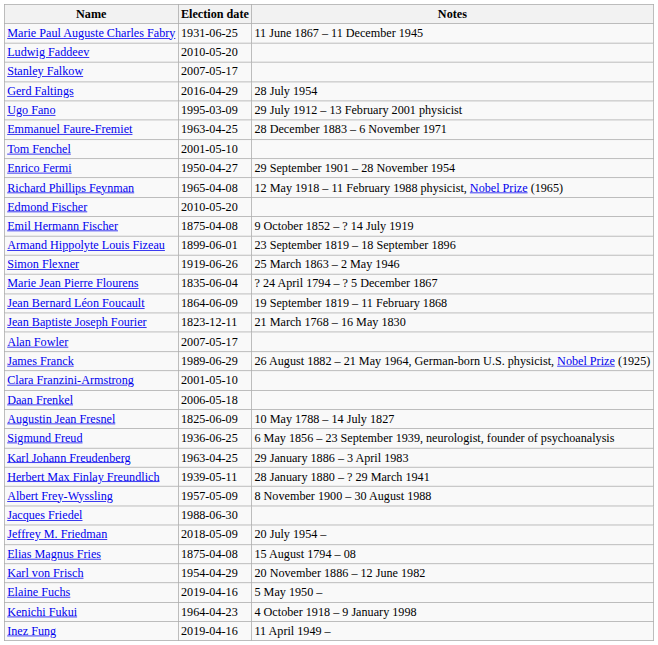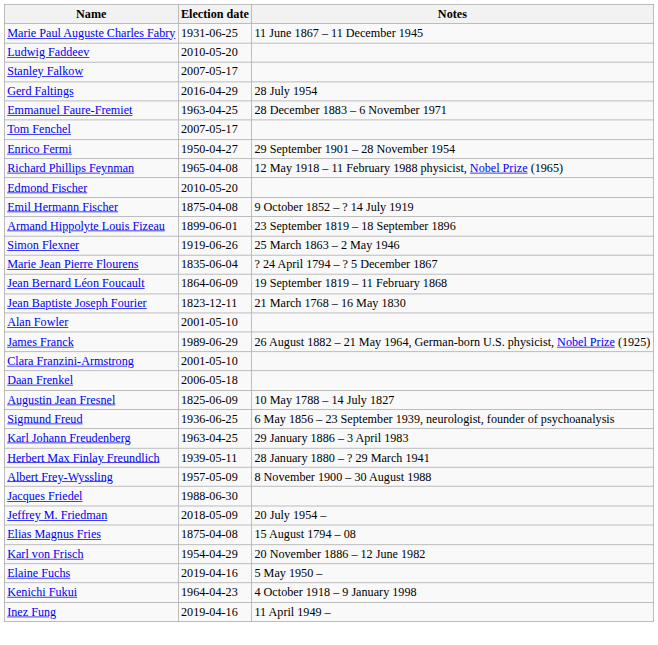 <table class="wikitable sortable">
 <tr>
 <th>Name</th>
 <th>Election date</th>
 <th class="unsortable">Notes</th>
 </tr>
 <tr>
 <td><a href='#'>Marie Paul Auguste Charles Fabry</a></td>
 <td>1931-06-25</td>
 <td>11 June 1867 – 11 December 1945</td>
 </tr>
 <tr>
 <td><a href='#'>Ludwig Faddeev</a></td>
 <td>2010-05-20</td>
 <td></td>
 </tr>
 <tr>
 <td><a href='#'>Stanley Falkow</a></td>
 <td>2007-05-17</td>
 <td></td>
 </tr>
 <tr>
 <td><a href='#'>Gerd Faltings</a></td>
 <td>2016-04-29</td>
 <td>28 July 1954</td>
 </tr>
 <tr>
-<td><a href='#'>Ugo Fano</a></td>
-<td>1995-03-09</td>
-<td>29 July 1912 – 13 February 2001  physicist</td>
-</tr>
-<tr>
 <td><a href='#'>Emmanuel Faure-Fremiet</a></td>
 <td>1963-04-25</td>
 <td>28 December 1883 – 6 November 1971</td>
 </tr>
 <tr>
 <td><a href='#'>Tom Fenchel</a></td>
-<td>2001-05-10</td>
+<td>2007-05-17</td>
 <td></td>
 </tr>
 <tr>
 <td><a href='#'>Enrico Fermi</a></td>
 <td>1950-04-27</td>
 <td>29 September 1901 – 28 November 1954</td>
 </tr>
 <tr>
 <td><a href='#'>Richard Phillips Feynman</a></td>
 <td>1965-04-08</td>
 <td>12 May 1918 – 11 February 1988  physicist, <a href='#'>Nobel Prize</a> (1965)</td>
 </tr>
 <tr>
 <td><a href='#'>Edmond Fischer</a></td>
 <td>2010-05-20</td>
 <td></td>
 </tr>
 <tr>
 <td><a href='#'>Emil Hermann Fischer</a></td>
 <td>1875-04-08</td>
 <td>9 October 1852 – ? 14 July 1919</td>
 </tr>
 <tr>
 <td><a href='#'>Armand Hippolyte Louis Fizeau</a></td>
 <td>1899-06-01</td>
 <td>23 September 1819 – 18 September 1896</td>
 </tr>
 <tr>
 <td><a href='#'>Simon Flexner</a></td>
 <td>1919-06-26</td>
 <td>25 March 1863 – 2 May 1946</td>
 </tr>
 <tr>
 <td><a href='#'>Marie Jean Pierre Flourens</a></td>
 <td>1835-06-04</td>
 <td>? 24 April 1794 – ? 5 December 1867</td>
 </tr>
 <tr>
 <td><a href='#'>Jean Bernard Léon Foucault</a></td>
 <td>1864-06-09</td>
 <td>19 September 1819 – 11 February 1868</td>
 </tr>
 <tr>
 <td><a href='#'>Jean Baptiste Joseph Fourier</a></td>
 <td>1823-12-11</td>
 <td>21 March 1768 – 16 May 1830</td>
 </tr>
 <tr>
 <td><a href='#'>Alan Fowler</a></td>
-<td>2007-05-17</td>
+<td>2001-05-10</td>
 <td></td>
 </tr>
 <tr>
 <td><a href='#'>James Franck</a></td>
 <td>1989-06-29</td>
 <td>26 August 1882 – 21 May 1964, German-born U.S. physicist, <a href='#'>Nobel Prize</a> (1925)</td>
 </tr>
 <tr>
 <td><a href='#'>Clara Franzini-Armstrong</a></td>
 <td>2001-05-10</td>
 <td></td>
 </tr>
 <tr>
 <td><a href='#'>Daan Frenkel</a></td>
 <td>2006-05-18</td>
 <td></td>
 </tr>
 <tr>
 <td><a href='#'>Augustin Jean Fresnel</a></td>
 <td>1825-06-09</td>
 <td>10 May 1788 – 14 July 1827</td>
 </tr>
 <tr>
 <td><a href='#'>Sigmund Freud</a></td>
 <td>1936-06-25</td>
 <td>6 May 1856 – 23 September 1939, neurologist, founder of psychoanalysis</td>
 </tr>
 <tr>
 <td><a href='#'>Karl Johann Freudenberg</a></td>
 <td>1963-04-25</td>
 <td>29 January 1886 – 3 April 1983</td>
 </tr>
 <tr>
 <td><a href='#'>Herbert Max Finlay Freundlich</a></td>
 <td>1939-05-11</td>
 <td>28 January 1880 – ? 29 March 1941</td>
 </tr>
 <tr>
 <td><a href='#'>Albert Frey-Wyssling</a></td>
 <td>1957-05-09</td>
 <td>8 November 1900 – 30 August 1988</td>
 </tr>
 <tr>
 <td><a href='#'>Jacques Friedel</a></td>
 <td>1988-06-30</td>
 <td></td>
 </tr>
 <tr>
 <td><a href='#'>Jeffrey M. Friedman</a></td>
 <td>2018-05-09</td>
 <td>20 July 1954 –</td>
 </tr>
 <tr>
 <td><a href='#'>Elias Magnus Fries</a></td>
 <td>1875-04-08</td>
 <td>15 August 1794 – 08</td>
 </tr>
 <tr>
 <td><a href='#'>Karl von Frisch</a></td>
 <td>1954-04-29</td>
 <td>20 November 1886 – 12 June 1982</td>
 </tr>
 <tr>
 <td><a href='#'>Elaine Fuchs</a></td>
 <td>2019-04-16</td>
 <td>5 May 1950 –</td>
 </tr>
 <tr>
 <td><a href='#'>Kenichi Fukui</a></td>
 <td>1964-04-23</td>
 <td>4 October 1918 – 9 January 1998</td>
 </tr>
 <tr>
 <td><a href='#'>Inez Fung</a></td>
 <td>2019-04-16</td>
 <td>11  April 1949 –</td>
 </tr>
 </table>
